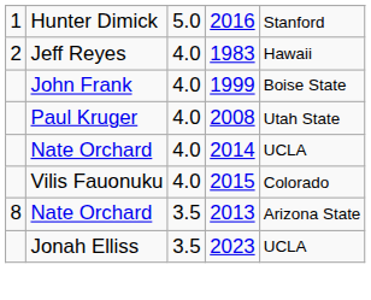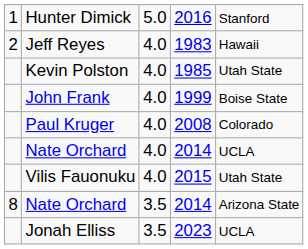 <table class="wikitable">
 <tr>
 </tr>
 <tr>
 <td>1</td>
 <td>Hunter Dimick</td>
 <td>5.0</td>
 <td><a href='#'>2016</a></td>
 <td style="font-size:80%;">Stanford</td>
 </tr>
 <tr>
 <td>2</td>
 <td>Jeff Reyes</td>
 <td>4.0</td>
 <td><a href='#'>1983</a></td>
 <td style="font-size:80%;">Hawaii</td>
 </tr>
 <tr>
 <td></td>
+<td>Kevin Polston</td>
+<td>4.0</td>
+<td><a href='#'>1985</a></td>
+<td style="font-size:80%;">Utah State</td>
+</tr>
+<tr>
+<td></td>
 <td><a href='#'>John Frank</a></td>
 <td>4.0</td>
 <td><a href='#'>1999</a></td>
 <td style="font-size:80%;">Boise State</td>
 </tr>
 <tr>
 <td></td>
 <td><a href='#'>Paul Kruger</a></td>
 <td>4.0</td>
 <td><a href='#'>2008</a></td>
-<td style="font-size:80%;">Utah State</td>
+<td style="font-size:80%;">Colorado</td>
 </tr>
 <tr>
 <td></td>
 <td><a href='#'>Nate Orchard</a></td>
 <td>4.0</td>
 <td><a href='#'>2014</a></td>
 <td style="font-size:80%;">UCLA</td>
 </tr>
 <tr>
 <td></td>
 <td>Vilis Fauonuku</td>
 <td>4.0</td>
 <td><a href='#'>2015</a></td>
-<td style="font-size:80%;">Colorado</td>
+<td style="font-size:80%;">Utah State</td>
 </tr>
 <tr>
 <td>8</td>
 <td><a href='#'>Nate Orchard</a></td>
 <td>3.5</td>
-<td><a href='#'>2013</a></td>
+<td><a href='#'>2014</a></td>
 <td style="font-size:80%;">Arizona State</td>
 </tr>
 <tr>
 <td></td>
 <td>Jonah Elliss</td>
 <td>3.5</td>
 <td><a href='#'>2023</a></td>
 <td style="font-size:80%;">UCLA</td>
 </tr>
 </table>
